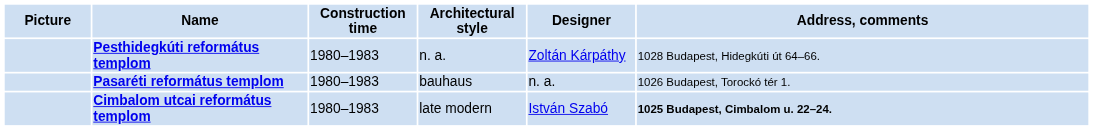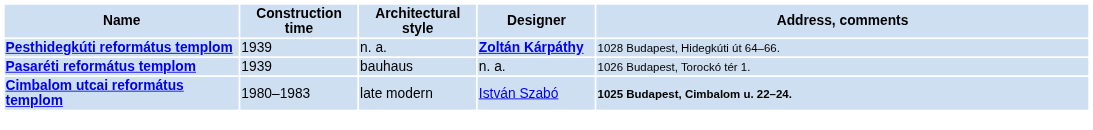 <table width="100%">
 <tr>
-<th bgcolor="#CEDFF2" width="8%">Picture</th>
 <th bgcolor="#CEDFF2" width="20%">Name</th>
 <th bgcolor="#CEDFF2" width="10%">Construction time</th>
 <th bgcolor="#CEDFF2" width="10%">Architectural style</th>
 <th bgcolor="#CEDFF2" width="10%">Designer</th>
 <th bgcolor="#CEDFF2" width="42%">Address, comments</th>
 </tr>
 <tr>
-<td bgcolor="#CEDFF2"></td>
 <td bgcolor="#CEDFF2"><strong><a href='#'>Pesthidegkúti református templom</a></strong></td>
-<td bgcolor="#CEDFF2">1980–1983</td>
+<td bgcolor="#CEDFF2">1939</td>
 <td bgcolor="#CEDFF2">n. a.</td>
-<td bgcolor="#CEDFF2"><a href='#'>Zoltán Kárpáthy</a></td>
+<td bgcolor="#CEDFF2"><strong><a href='#'>Zoltán Kárpáthy</a></strong></td>
 <td bgcolor="#CEDFF2"><small>1028 Budapest, Hidegkúti út 64–66.</small></td>
 </tr>
 <tr>
-<td bgcolor="#CEDFF2"></td>
 <td bgcolor="#CEDFF2"><strong><a href='#'>Pasaréti református templom</a></strong></td>
-<td bgcolor="#CEDFF2">1980–1983</td>
+<td bgcolor="#CEDFF2">1939</td>
 <td bgcolor="#CEDFF2">bauhaus</td>
 <td bgcolor="#CEDFF2">n. a.</td>
 <td bgcolor="#CEDFF2"><small>1026 Budapest, Torockó tér 1.</small></td>
 </tr>
 <tr>
-<td bgcolor="#CEDFF2"></td>
 <td bgcolor="#CEDFF2"><strong><a href='#'>Cimbalom utcai református templom</a></strong></td>
 <td bgcolor="#CEDFF2">1980–1983</td>
 <td bgcolor="#CEDFF2">late modern</td>
 <td bgcolor="#CEDFF2"><a href='#'>István Szabó</a></td>
 <td bgcolor="#CEDFF2"><strong><small>1025 Budapest, Cimbalom u. 22–24.</small></strong></td>
 </tr>
 </table>
